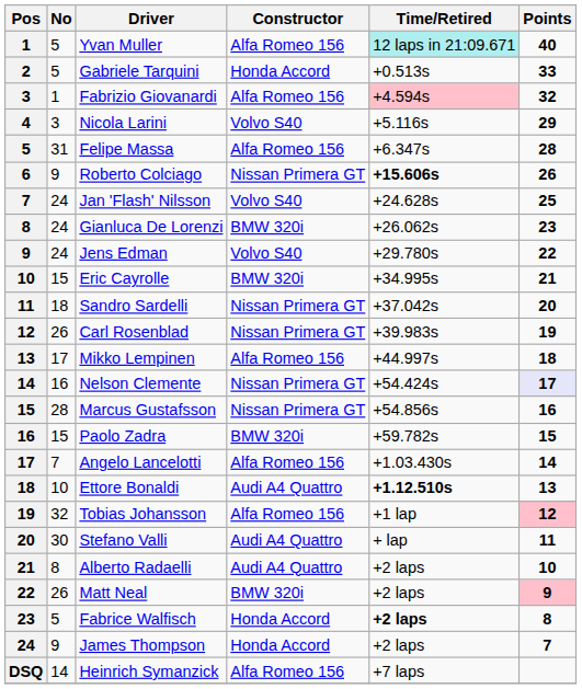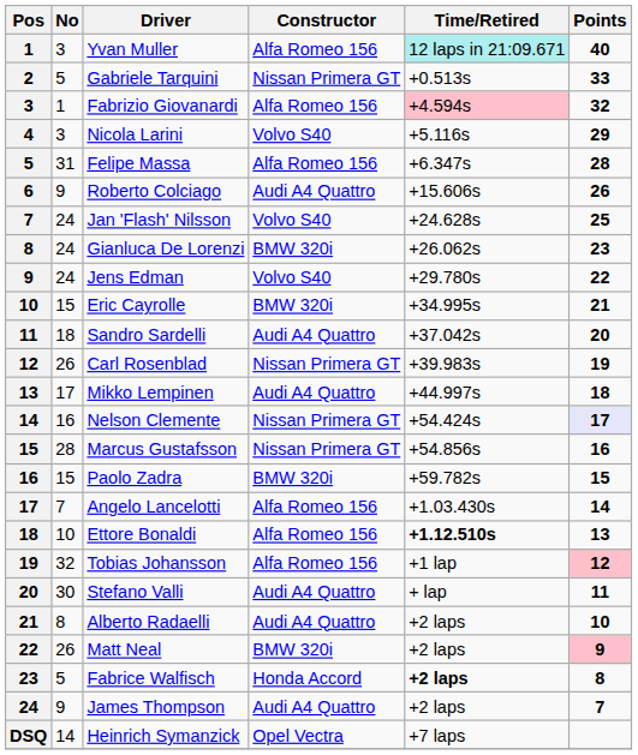 <table class="wikitable" style="font-size: 80%;">
 <tr>
 <th>Pos</th>
 <th>No</th>
 <th>Driver</th>
 <th>Constructor</th>
 <th>Time/Retired</th>
 <th>Points</th>
 </tr>
 <tr>
 <th>1</th>
-<td>5</td>
+<td>3</td>
 <td> <a href='#'>Yvan Muller</a></td>
 <td><a href='#'>Alfa Romeo 156</a></td>
 <td style="background: paleturquoise;">12 laps in 21:09.671</td>
 <td style="text-align:center"><strong>40</strong></td>
 </tr>
 <tr>
 <th>2</th>
 <td>5</td>
 <td> <a href='#'>Gabriele Tarquini</a></td>
-<td><a href='#'>Honda Accord</a></td>
+<td><a href='#'>Nissan Primera GT</a></td>
 <td>+0.513s</td>
 <td style="text-align:center"><strong>33</strong></td>
 </tr>
 <tr>
 <th>3</th>
 <td>1</td>
 <td> <a href='#'>Fabrizio Giovanardi</a></td>
 <td><a href='#'>Alfa Romeo 156</a></td>
 <td style="background: pink;">+4.594s</td>
 <td style="text-align:center"><strong>32</strong></td>
 </tr>
 <tr>
 <th>4</th>
 <td>3</td>
 <td> <a href='#'>Nicola Larini</a></td>
 <td><a href='#'>Volvo S40</a></td>
 <td>+5.116s</td>
 <td style="text-align:center"><strong>29</strong></td>
 </tr>
 <tr>
 <th>5</th>
 <td>31</td>
 <td> <a href='#'>Felipe Massa</a></td>
 <td><a href='#'>Alfa Romeo 156</a></td>
 <td>+6.347s</td>
 <td style="text-align:center"><strong>28</strong></td>
 </tr>
 <tr>
 <th>6</th>
 <td>9</td>
 <td> <a href='#'>Roberto Colciago</a></td>
-<td><a href='#'>Nissan Primera GT</a></td>
-<td><strong>+15.606s</strong></td>
+<td><a href='#'>Audi A4 Quattro</a></td>
+<td>+15.606s</td>
 <td style="text-align:center"><strong>26</strong></td>
 </tr>
 <tr>
 <th>7</th>
 <td>24</td>
 <td> <a href='#'>Jan 'Flash' Nilsson</a></td>
 <td><a href='#'>Volvo S40</a></td>
 <td>+24.628s</td>
 <td style="text-align:center"><strong>25</strong></td>
 </tr>
 <tr>
 <th>8</th>
 <td>24</td>
 <td> <a href='#'>Gianluca De Lorenzi</a></td>
 <td><a href='#'>BMW 320i</a></td>
 <td>+26.062s</td>
 <td style="text-align:center"><strong>23</strong></td>
 </tr>
 <tr>
 <th>9</th>
 <td>24</td>
 <td> <a href='#'>Jens Edman</a></td>
 <td><a href='#'>Volvo S40</a></td>
 <td>+29.780s</td>
 <td style="text-align:center"><strong>22</strong></td>
 </tr>
 <tr>
 <th>10</th>
 <td>15</td>
 <td> <a href='#'>Eric Cayrolle</a></td>
 <td><a href='#'>BMW 320i</a></td>
 <td>+34.995s</td>
 <td style="text-align:center"><strong>21</strong></td>
 </tr>
 <tr>
 <th>11</th>
 <td>18</td>
 <td> <a href='#'>Sandro Sardelli</a></td>
-<td><a href='#'>Nissan Primera GT</a></td>
+<td><a href='#'>Audi A4 Quattro</a></td>
 <td>+37.042s</td>
 <td style="text-align:center"><strong>20</strong></td>
 </tr>
 <tr>
 <th>12</th>
 <td>26</td>
 <td> <a href='#'>Carl Rosenblad</a></td>
 <td><a href='#'>Nissan Primera GT</a></td>
 <td>+39.983s</td>
 <td style="text-align:center"><strong>19</strong></td>
 </tr>
 <tr>
 <th>13</th>
 <td>17</td>
 <td> <a href='#'>Mikko Lempinen</a></td>
-<td><a href='#'>Alfa Romeo 156</a></td>
+<td><a href='#'>Audi A4 Quattro</a></td>
 <td>+44.997s</td>
 <td style="text-align:center"><strong>18</strong></td>
 </tr>
 <tr>
 <th>14</th>
 <td>16</td>
 <td> <a href='#'>Nelson Clemente</a></td>
 <td><a href='#'>Nissan Primera GT</a></td>
 <td>+54.424s</td>
 <td style="background: lavender; text-align:center"><strong>17</strong></td>
 </tr>
 <tr>
 <th>15</th>
 <td>28</td>
 <td> <a href='#'>Marcus Gustafsson</a></td>
 <td><a href='#'>Nissan Primera GT</a></td>
 <td>+54.856s</td>
 <td style="text-align:center"><strong>16</strong></td>
 </tr>
 <tr>
 <th>16</th>
 <td>15</td>
 <td> <a href='#'>Paolo Zadra</a></td>
 <td><a href='#'>BMW 320i</a></td>
 <td>+59.782s</td>
 <td style="text-align:center"><strong>15</strong></td>
 </tr>
 <tr>
 <th>17</th>
 <td>7</td>
 <td> <a href='#'>Angelo Lancelotti</a></td>
 <td><a href='#'>Alfa Romeo 156</a></td>
 <td>+1.03.430s</td>
 <td style="text-align:center"><strong>14</strong></td>
 </tr>
 <tr>
 <th>18</th>
 <td>10</td>
 <td> <a href='#'>Ettore Bonaldi</a></td>
-<td><a href='#'>Audi A4 Quattro</a></td>
+<td><a href='#'>Alfa Romeo 156</a></td>
 <td><strong>+1.12.510s</strong></td>
 <td style="text-align:center"><strong>13</strong></td>
 </tr>
 <tr>
 <th>19</th>
 <td>32</td>
 <td> <a href='#'>Tobias Johansson</a></td>
 <td><a href='#'>Alfa Romeo 156</a></td>
 <td>+1 lap</td>
 <td style="background: pink; text-align:center"><strong>12</strong></td>
 </tr>
 <tr>
 <th>20</th>
 <td>30</td>
 <td> <a href='#'>Stefano Valli</a></td>
 <td><a href='#'>Audi A4 Quattro</a></td>
 <td>+ lap</td>
 <td style="text-align:center"><strong>11</strong></td>
 </tr>
 <tr>
 <th>21</th>
 <td>8</td>
 <td> <a href='#'>Alberto Radaelli</a></td>
 <td><a href='#'>Audi A4 Quattro</a></td>
 <td>+2 laps</td>
 <td style="text-align:center"><strong>10</strong></td>
 </tr>
 <tr>
 <th>22</th>
 <td>26</td>
 <td> <a href='#'>Matt Neal</a></td>
 <td><a href='#'>BMW 320i</a></td>
 <td>+2 laps</td>
 <td style="background: pink; text-align:center"><strong>9</strong></td>
 </tr>
 <tr>
 <th>23</th>
 <td>5</td>
 <td> <a href='#'>Fabrice Walfisch</a></td>
 <td><a href='#'>Honda Accord</a></td>
 <td><strong>+2 laps</strong></td>
 <td style="text-align:center"><strong>8</strong></td>
 </tr>
 <tr>
 <th>24</th>
 <td>9</td>
 <td> <a href='#'>James Thompson</a></td>
-<td><a href='#'>Honda Accord</a></td>
+<td><a href='#'>Audi A4 Quattro</a></td>
 <td>+2 laps</td>
 <td style="text-align:center"><strong>7</strong></td>
 </tr>
 <tr>
 <th>DSQ</th>
 <td>14</td>
 <td> <a href='#'>Heinrich Symanzick</a></td>
-<td><a href='#'>Alfa Romeo 156</a></td>
+<td><a href='#'>Opel Vectra</a></td>
 <td>+7 laps</td>
 <td></td>
 </tr>
 <tr>
 </tr>
 </table>
